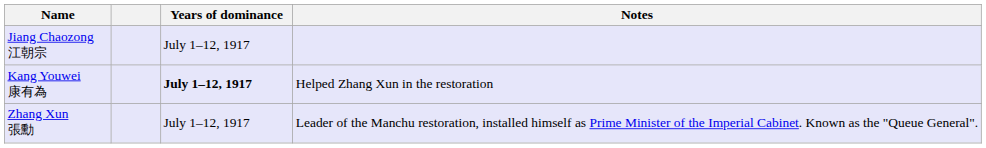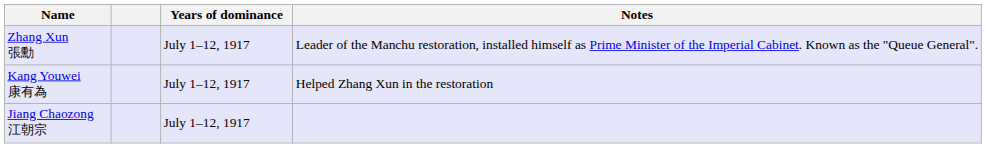 <table class="wikitable">
 <tr>
 <th width="120px">Name</th>
 <th width="51px"></th>
 <th width="150px">Years of dominance</th>
 <th>Notes</th>
 </tr>
 <tr bgcolor="#E6E6FA">
+<td><a href='#'>Zhang Xun</a><br>張勳</td>
+<td align="center"></td>
+<td>July 1–12, 1917</td>
+<td>Leader of the Manchu restoration, installed himself as <a href='#'>Prime Minister of the Imperial Cabinet</a>. Known as the "Queue General".</td>
+</tr>
+<tr bgcolor="#E6E6FA">
+<td><a href='#'>Kang Youwei</a><br>康有為</td>
+<td align="center"></td>
+<td>July 1–12, 1917</td>
+<td>Helped Zhang Xun in the restoration</td>
+</tr>
+<tr bgcolor="#E6E6FA">
 <td><a href='#'>Jiang Chaozong</a><br>江朝宗</td>
 <td align="center"></td>
 <td>July 1–12, 1917</td>
 <td></td>
 </tr>
-<tr bgcolor="#E6E6FA">
-<td><a href='#'>Kang Youwei</a><br>康有為</td>
-<td align="center"></td>
-<td><strong>July 1–12, 1917</strong></td>
-<td>Helped Zhang Xun in the restoration</td>
-</tr>
-<tr bgcolor="#E6E6FA">
-<td><a href='#'>Zhang Xun</a><br>張勳</td>
-<td align="center"></td>
-<td>July 1–12, 1917</td>
-<td>Leader of the Manchu restoration, installed himself as <a href='#'>Prime Minister of the Imperial Cabinet</a>. Known as the "Queue General".</td>
-</tr>
 </table>
